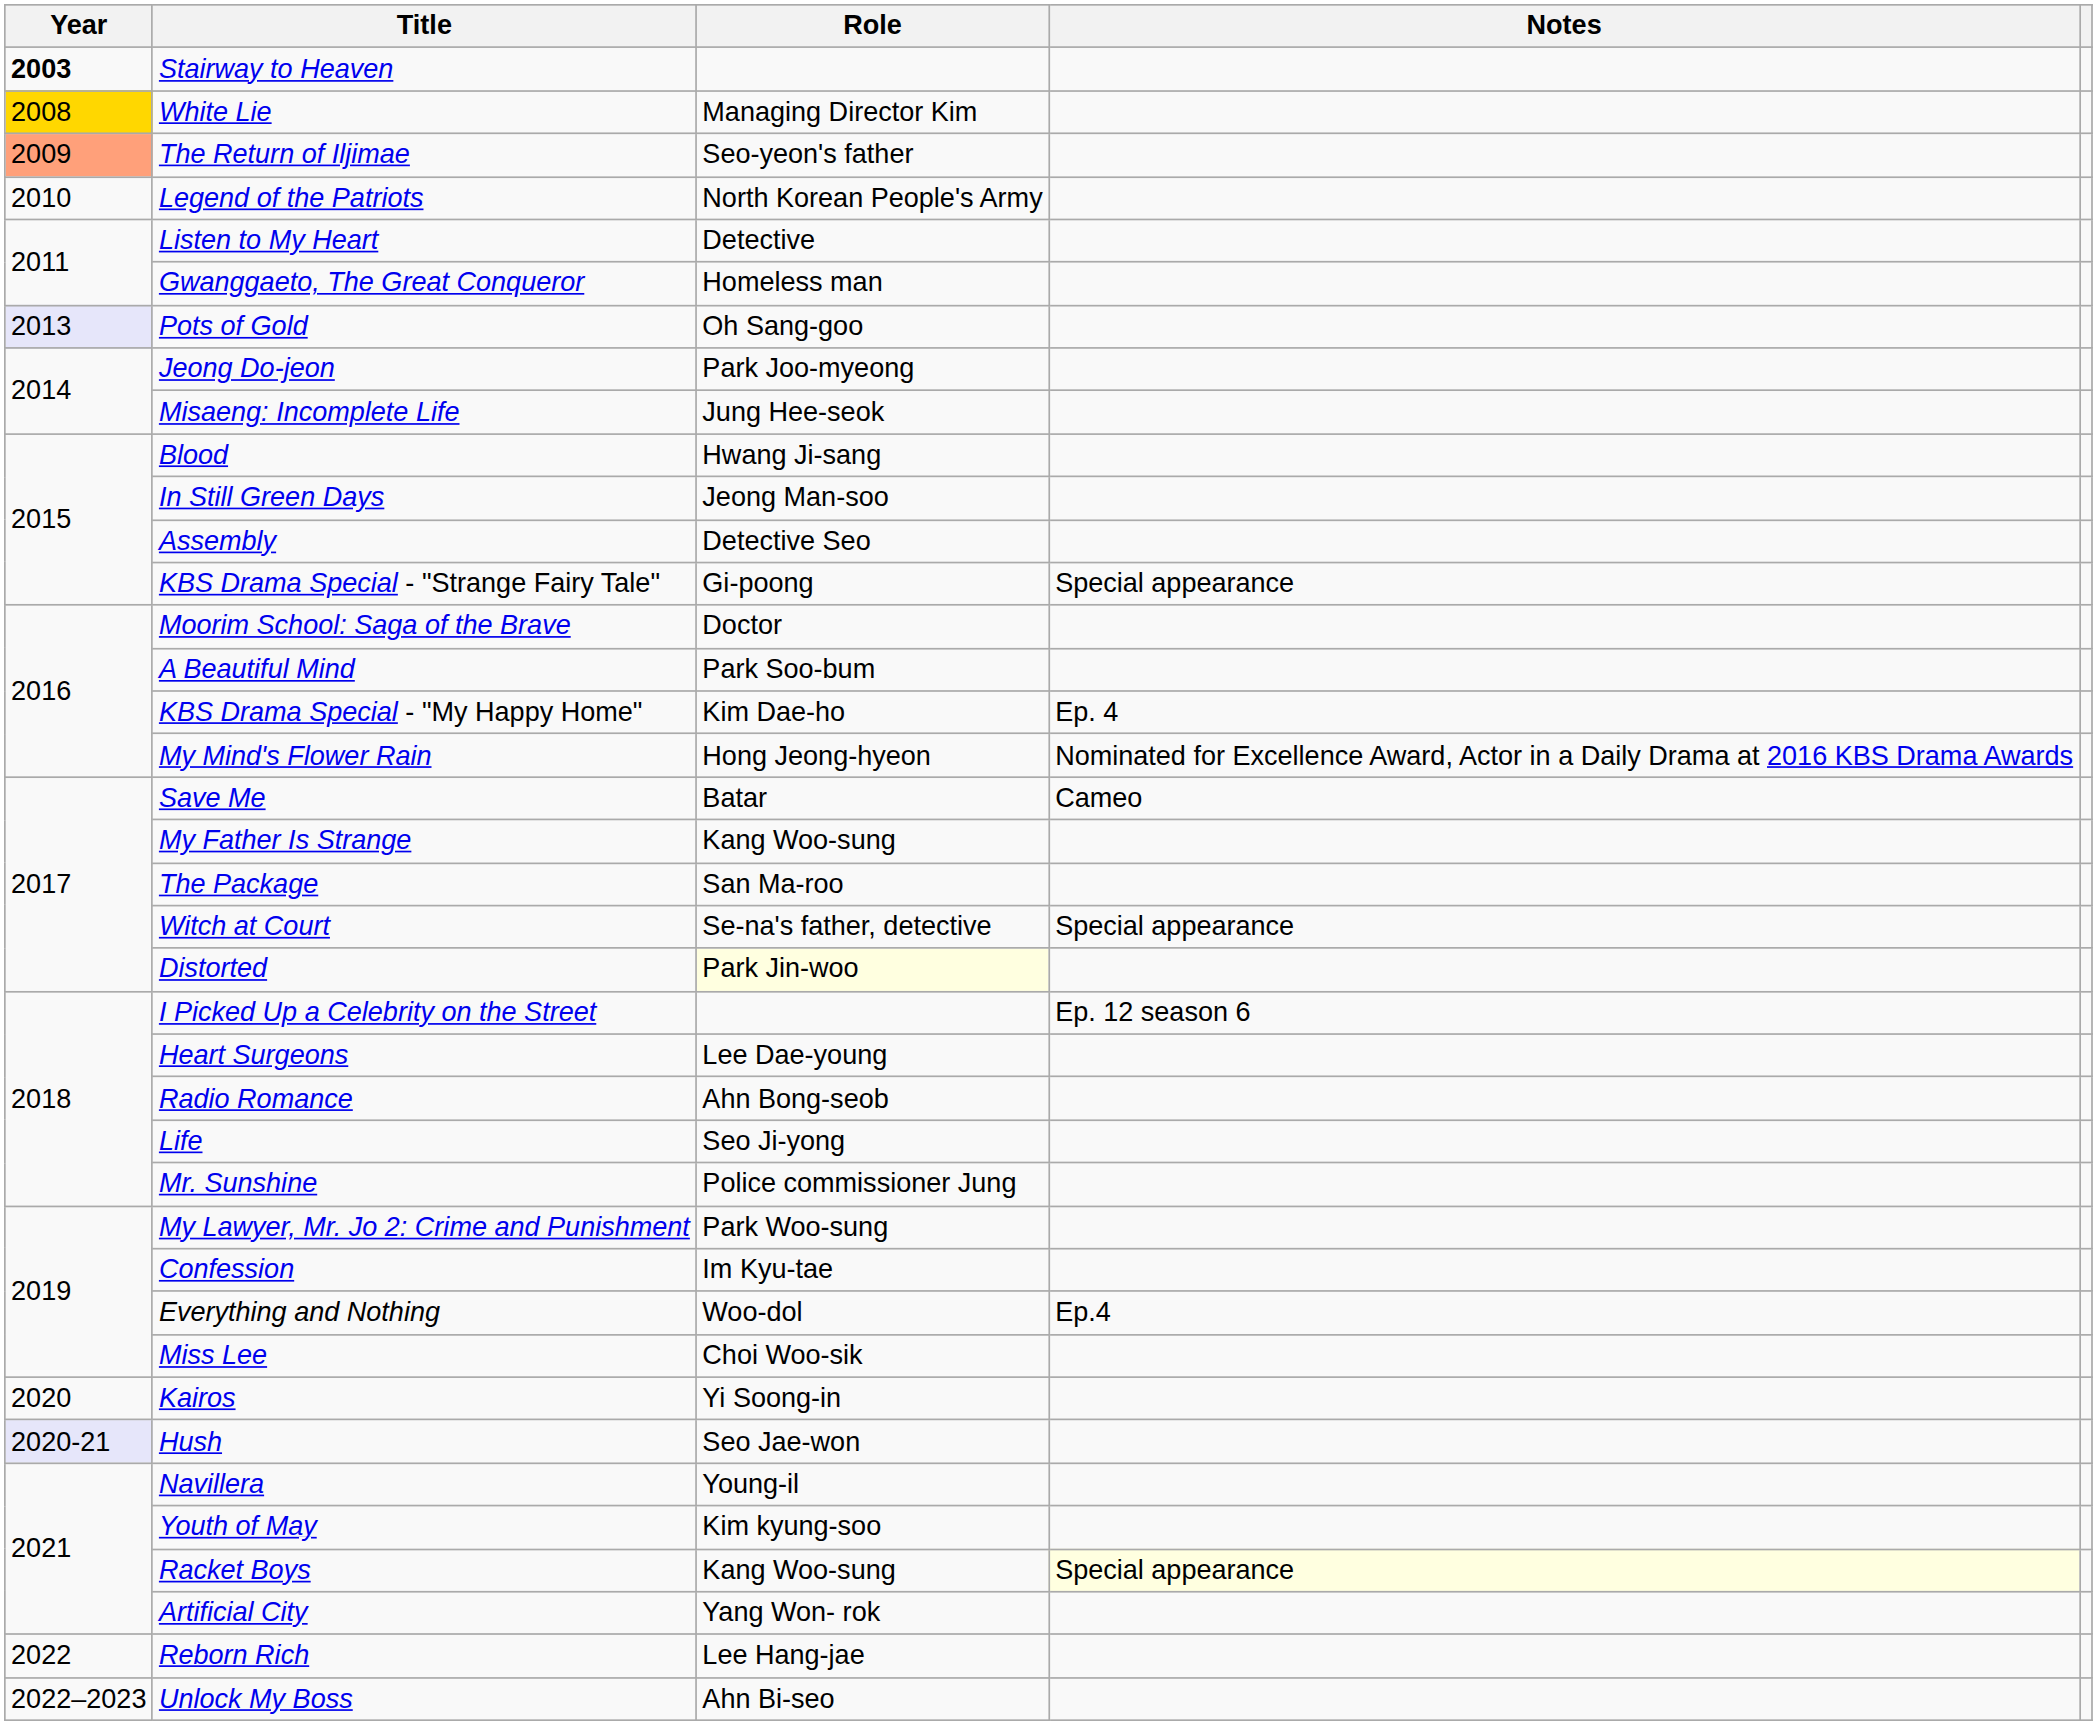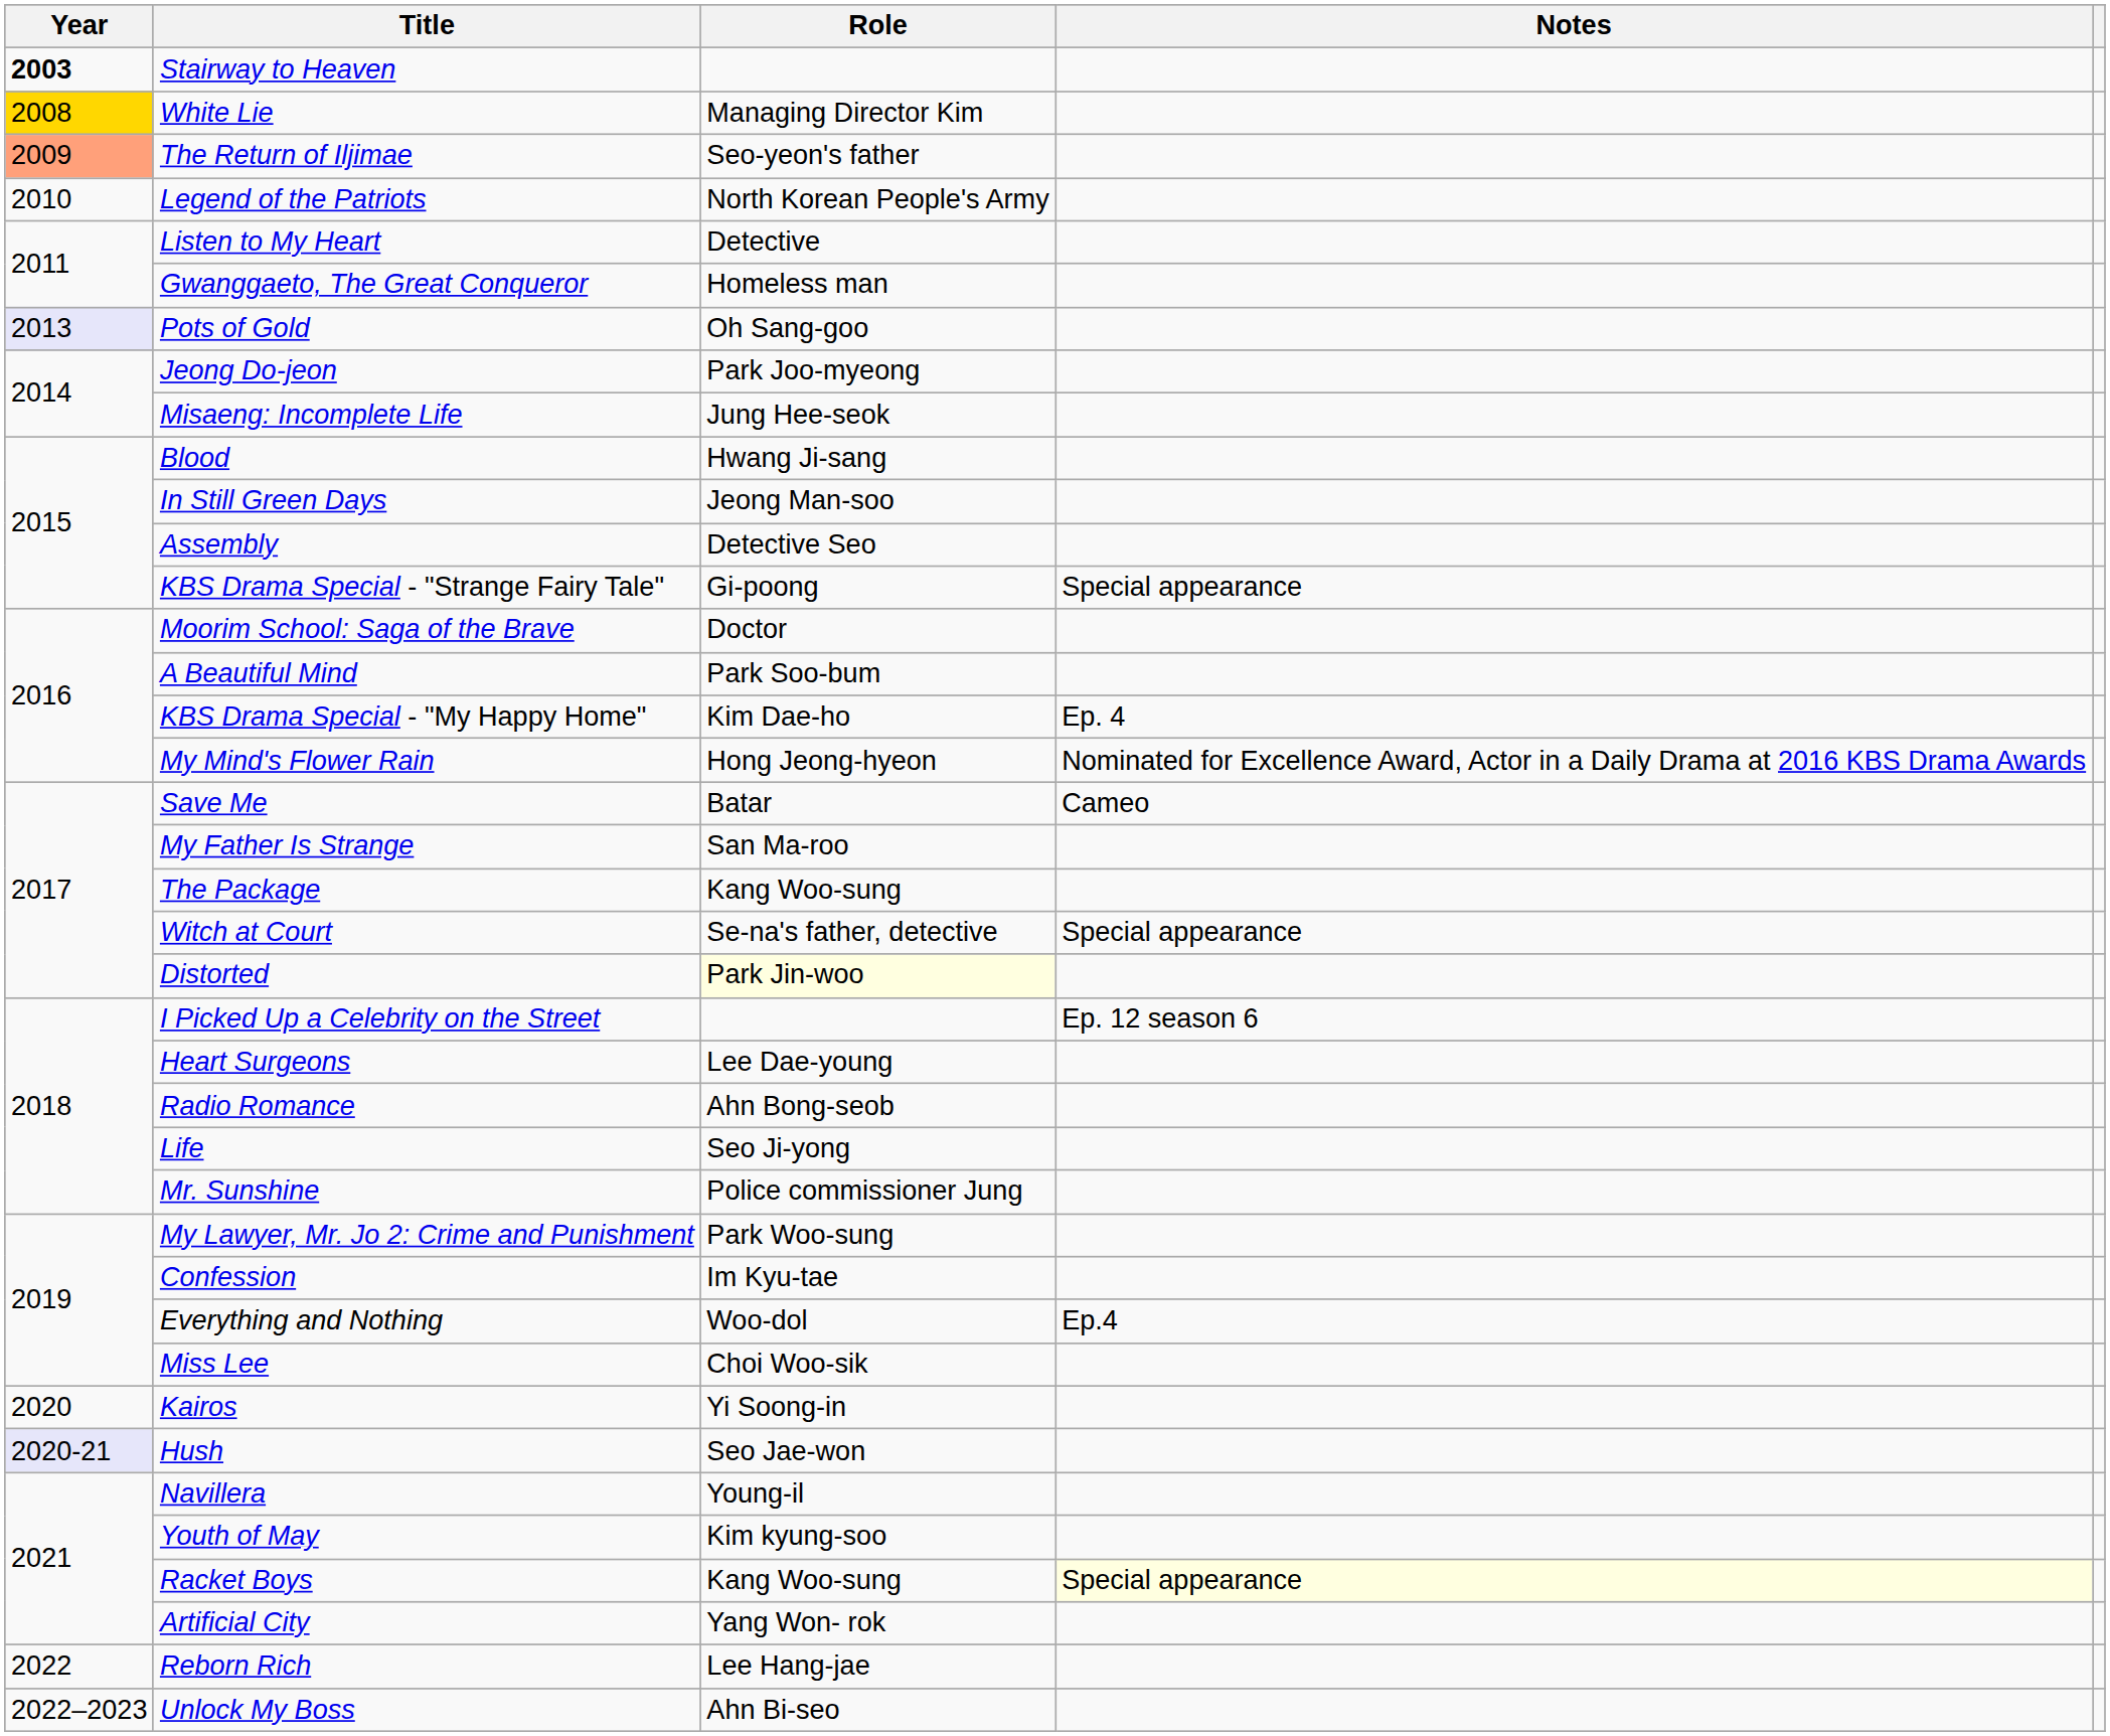 <table class="wikitable sortable">
 <tr>
 <th>Year</th>
 <th>Title</th>
 <th>Role</th>
 <th class="unsortable">Notes</th>
 <th class="unsortable"></th>
 </tr>
 <tr>
 <td><strong>2003</strong></td>
 <td><em><a href='#'>Stairway to Heaven</a></em></td>
 <td></td>
 <td></td>
 <td></td>
 </tr>
 <tr>
 <td style="background: gold;">2008</td>
 <td><em><a href='#'>White Lie</a></em></td>
 <td>Managing Director Kim</td>
 <td></td>
 <td></td>
 </tr>
 <tr>
 <td style="background: lightsalmon;">2009</td>
 <td><em><a href='#'>The Return of Iljimae</a></em></td>
 <td>Seo-yeon's father</td>
 <td></td>
 <td></td>
 </tr>
 <tr>
 <td>2010</td>
 <td><em><a href='#'>Legend of the Patriots</a></em></td>
 <td>North Korean People's Army</td>
 <td></td>
 <td></td>
 </tr>
 <tr>
 <td rowspan="2">2011</td>
 <td><em><a href='#'>Listen to My Heart</a></em></td>
 <td>Detective</td>
 <td></td>
 <td></td>
 </tr>
 <tr>
 <td><em><a href='#'>Gwanggaeto, The Great Conqueror</a></em></td>
 <td>Homeless man</td>
 <td></td>
 <td></td>
 </tr>
 <tr>
 <td style="background: lavender;">2013</td>
 <td><em><a href='#'>Pots of Gold</a></em></td>
 <td>Oh Sang-goo</td>
 <td></td>
 <td></td>
 </tr>
 <tr>
 <td rowspan="2">2014</td>
 <td><em><a href='#'>Jeong Do-jeon</a></em></td>
 <td>Park Joo-myeong</td>
 <td></td>
 <td></td>
 </tr>
 <tr>
 <td><em><a href='#'>Misaeng: Incomplete Life</a></em></td>
 <td>Jung Hee-seok</td>
 <td></td>
 <td></td>
 </tr>
 <tr>
 <td rowspan="4">2015</td>
 <td><em><a href='#'>Blood</a></em></td>
 <td>Hwang Ji-sang</td>
 <td></td>
 <td></td>
 </tr>
 <tr>
 <td><em><a href='#'>In Still Green Days</a></em></td>
 <td>Jeong Man-soo</td>
 <td></td>
 <td></td>
 </tr>
 <tr>
 <td><em><a href='#'>Assembly</a></em></td>
 <td>Detective Seo</td>
 <td></td>
 <td></td>
 </tr>
 <tr>
 <td><em><a href='#'>KBS Drama Special</a></em>  - "Strange Fairy Tale"</td>
 <td>Gi-poong</td>
 <td>Special appearance</td>
 <td></td>
 </tr>
 <tr>
 <td rowspan="4">2016</td>
 <td><em><a href='#'>Moorim School: Saga of the Brave</a></em></td>
 <td>Doctor</td>
 <td></td>
 <td></td>
 </tr>
 <tr>
 <td><em><a href='#'>A Beautiful Mind</a></em></td>
 <td>Park Soo-bum</td>
 <td></td>
 <td></td>
 </tr>
 <tr>
 <td><em><a href='#'>KBS Drama Special</a></em> - "My Happy Home"</td>
 <td>Kim Dae-ho</td>
 <td>Ep. 4</td>
 <td></td>
 </tr>
 <tr>
 <td><em><a href='#'>My Mind's Flower Rain</a></em></td>
 <td>Hong Jeong-hyeon</td>
 <td>Nominated for Excellence Award, Actor in a Daily Drama at <a href='#'>2016 KBS Drama Awards</a></td>
 <td></td>
 </tr>
 <tr>
 <td rowspan="5">2017</td>
 <td><em><a href='#'>Save Me</a></em></td>
 <td>Batar</td>
 <td>Cameo</td>
 <td></td>
 </tr>
 <tr>
 <td><em><a href='#'>My Father Is Strange</a></em></td>
-<td>Kang Woo-sung</td>
+<td>San Ma-roo</td>
 <td></td>
 <td></td>
 </tr>
 <tr>
 <td><em><a href='#'>The Package</a></em></td>
-<td>San Ma-roo</td>
+<td>Kang Woo-sung</td>
 <td></td>
 <td></td>
 </tr>
 <tr>
 <td><em><a href='#'>Witch at Court</a></em></td>
 <td>Se-na's father, detective</td>
 <td>Special appearance</td>
 <td></td>
 </tr>
 <tr>
 <td><em><a href='#'>Distorted</a></em></td>
 <td style="background: lightyellow;">Park Jin-woo</td>
 <td></td>
 <td></td>
 </tr>
 <tr>
 <td rowspan="5">2018</td>
 <td><em><a href='#'>I Picked Up a Celebrity on the Street</a></em></td>
 <td></td>
 <td>Ep. 12 season 6</td>
 <td></td>
 </tr>
 <tr>
 <td><em><a href='#'>Heart Surgeons</a></em></td>
 <td>Lee Dae-young</td>
 <td></td>
 <td></td>
 </tr>
 <tr>
 <td><em><a href='#'>Radio Romance</a></em></td>
 <td>Ahn Bong-seob</td>
 <td></td>
 <td></td>
 </tr>
 <tr>
 <td><em><a href='#'>Life</a></em></td>
 <td>Seo Ji-yong</td>
 <td></td>
 <td></td>
 </tr>
 <tr>
 <td><em><a href='#'>Mr. Sunshine</a></em></td>
 <td>Police commissioner Jung</td>
 <td></td>
 <td></td>
 </tr>
 <tr>
 <td rowspan="4">2019</td>
 <td><em><a href='#'>My Lawyer, Mr. Jo 2: Crime and Punishment</a></em></td>
 <td>Park Woo-sung</td>
 <td></td>
 <td></td>
 </tr>
 <tr>
 <td><em><a href='#'>Confession</a></em></td>
 <td>Im Kyu-tae</td>
 <td></td>
 <td></td>
 </tr>
 <tr>
 <td><em>Everything and Nothing</em></td>
 <td>Woo-dol</td>
 <td>Ep.4</td>
 <td></td>
 </tr>
 <tr>
 <td><em><a href='#'>Miss Lee</a></em></td>
 <td>Choi Woo-sik</td>
 <td></td>
 <td></td>
 </tr>
 <tr>
 <td>2020</td>
 <td><em><a href='#'>Kairos</a></em></td>
 <td>Yi Soong-in</td>
 <td></td>
 <td></td>
 </tr>
 <tr>
 <td style="background: lavender;">2020-21</td>
 <td><em><a href='#'>Hush</a></em></td>
 <td>Seo Jae-won</td>
 <td></td>
 <td></td>
 </tr>
 <tr>
 <td rowspan="4">2021</td>
 <td><em><a href='#'>Navillera</a></em></td>
 <td>Young-il</td>
 <td></td>
 <td></td>
 </tr>
 <tr>
 <td><em><a href='#'>Youth of May</a></em></td>
 <td>Kim kyung-soo</td>
 <td></td>
 <td></td>
 </tr>
 <tr>
 <td><em><a href='#'>Racket Boys</a></em></td>
 <td>Kang Woo-sung</td>
 <td style="background: lightyellow;">Special appearance</td>
 <td></td>
 </tr>
 <tr>
 <td><em><a href='#'>Artificial City</a></em></td>
 <td>Yang Won- rok</td>
 <td></td>
 <td></td>
 </tr>
 <tr>
 <td>2022</td>
 <td><em><a href='#'>Reborn Rich</a></em></td>
 <td>Lee Hang-jae</td>
 <td></td>
 <td></td>
 </tr>
 <tr>
 <td>2022–2023</td>
 <td><em><a href='#'>Unlock My Boss</a></em></td>
 <td>Ahn Bi-seo</td>
 <td></td>
 <td></td>
 </tr>
 </table>
